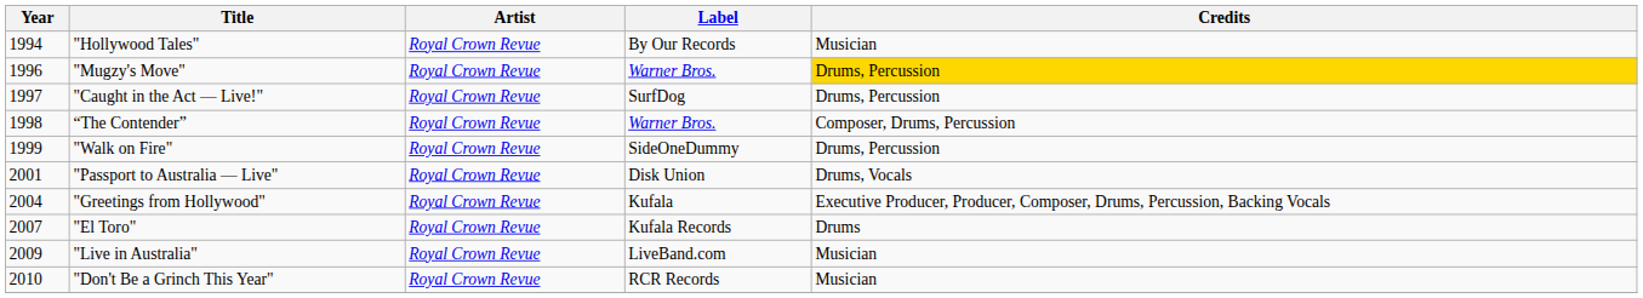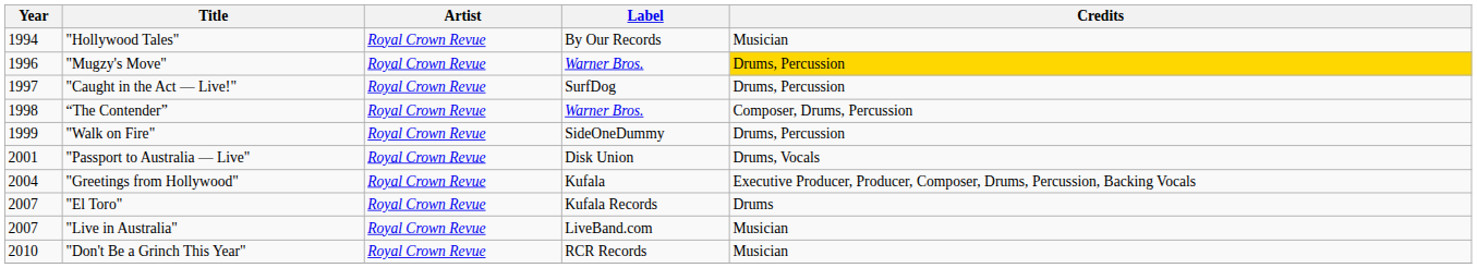 <table class="wikitable sortable" style="width:100%;">
 <tr>
 <th>Year</th>
 <th>Title</th>
 <th>Artist</th>
 <th><a href='#'>Label</a></th>
 <th>Credits</th>
 </tr>
 <tr>
 <td>1994</td>
 <td>"Hollywood Tales"</td>
 <td><em><a href='#'>Royal Crown Revue</a></em></td>
 <td>By Our Records</td>
 <td>Musician</td>
 </tr>
 <tr>
 <td>1996</td>
 <td>"Mugzy's Move"</td>
 <td><em><a href='#'>Royal Crown Revue</a></em></td>
 <td><em><a href='#'>Warner Bros.</a></em></td>
 <td style="background: gold;">Drums, Percussion</td>
 </tr>
 <tr>
 <td>1997</td>
 <td>"Caught in the Act — Live!"</td>
 <td><em><a href='#'>Royal Crown Revue</a></em></td>
 <td>SurfDog</td>
 <td>Drums, Percussion</td>
 </tr>
 <tr>
 <td>1998</td>
 <td>“The Contender”</td>
 <td><em><a href='#'>Royal Crown Revue</a></em></td>
 <td><em><a href='#'>Warner Bros.</a></em></td>
 <td>Composer, Drums, Percussion</td>
 </tr>
 <tr>
 <td>1999</td>
 <td>"Walk on Fire"</td>
 <td><em><a href='#'>Royal Crown Revue</a></em></td>
 <td>SideOneDummy</td>
 <td>Drums, Percussion</td>
 </tr>
 <tr>
 <td>2001</td>
 <td>"Passport to Australia — Live"</td>
 <td><em><a href='#'>Royal Crown Revue</a></em></td>
 <td>Disk Union</td>
 <td>Drums, Vocals</td>
 </tr>
 <tr>
 <td>2004</td>
 <td>"Greetings from Hollywood"</td>
 <td><em><a href='#'>Royal Crown Revue</a></em></td>
 <td>Kufala</td>
 <td>Executive Producer, Producer, Composer, Drums, Percussion, Backing Vocals</td>
 </tr>
 <tr>
 <td>2007</td>
 <td>"El Toro"</td>
 <td><em><a href='#'>Royal Crown Revue</a></em></td>
 <td>Kufala Records</td>
 <td>Drums</td>
 </tr>
 <tr>
-<td>2009</td>
+<td>2007</td>
 <td>"Live in Australia"</td>
 <td><em><a href='#'>Royal Crown Revue</a></em></td>
 <td>LiveBand.com</td>
 <td>Musician</td>
 </tr>
 <tr>
 <td>2010</td>
 <td>"Don't Be a Grinch This Year"</td>
 <td><em><a href='#'>Royal Crown Revue</a></em></td>
 <td>RCR Records</td>
 <td>Musician</td>
 </tr>
 <tr>
 </tr>
 </table>
